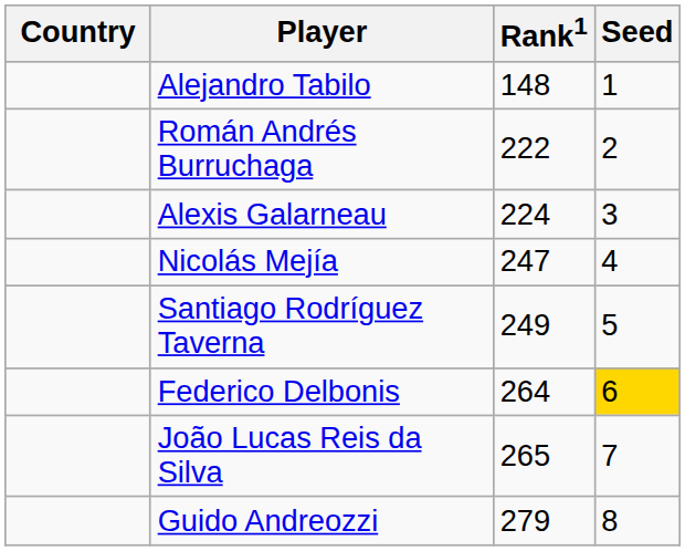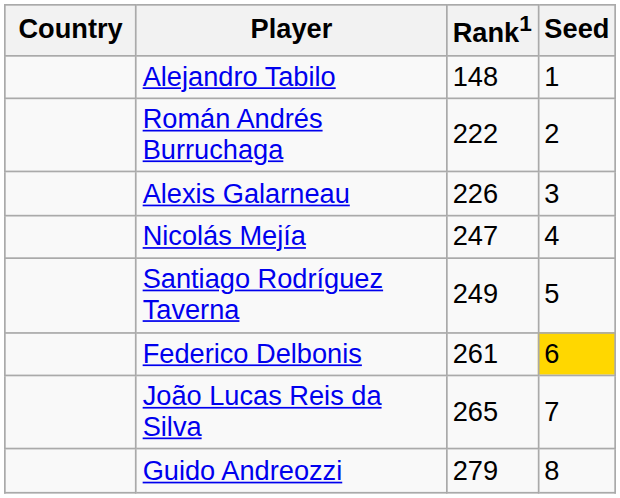 <table class="sortable wikitable">
 <tr>
 <th width="70">Country</th>
 <th width="175">Player</th>
 <th>Rank<sup>1</sup></th>
 <th>Seed</th>
 </tr>
 <tr>
 <td></td>
 <td><a href='#'>Alejandro Tabilo</a></td>
 <td>148</td>
 <td>1</td>
 </tr>
 <tr>
 <td></td>
 <td><a href='#'>Román Andrés Burruchaga</a></td>
 <td>222</td>
 <td>2</td>
 </tr>
 <tr>
 <td></td>
 <td><a href='#'>Alexis Galarneau</a></td>
-<td>224</td>
+<td>226</td>
 <td>3</td>
 </tr>
 <tr>
 <td></td>
 <td><a href='#'>Nicolás Mejía</a></td>
 <td>247</td>
 <td>4</td>
 </tr>
 <tr>
 <td></td>
 <td><a href='#'>Santiago Rodríguez Taverna</a></td>
 <td>249</td>
 <td>5</td>
 </tr>
 <tr>
 <td></td>
 <td><a href='#'>Federico Delbonis</a></td>
-<td>264</td>
+<td>261</td>
 <td style="background: gold;">6</td>
 </tr>
 <tr>
 <td></td>
 <td><a href='#'>João Lucas Reis da Silva</a></td>
 <td>265</td>
 <td>7</td>
 </tr>
 <tr>
 <td></td>
 <td><a href='#'>Guido Andreozzi</a></td>
 <td>279</td>
 <td>8</td>
 </tr>
 </table>
